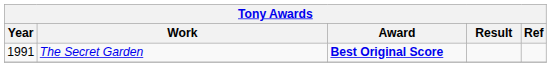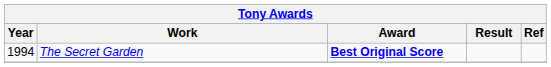 <table class="wikitable">
 <tr>
 <th colspan="6" align="center"><a href='#'>Tony Awards</a></th>
 </tr>
 <tr>
 <th>Year</th>
 <th style="width:375px;">Work</th>
 <th style="width:175px;">Award</th>
 <th width="65">Result</th>
 <th width="20">Ref</th>
 </tr>
 <tr>
-<td>1991</td>
+<td>1994</td>
 <td><em> <a href='#'>The Secret Garden</a></em></td>
 <td><strong><a href='#'>Best Original Score</a></strong></td>
 <td></td>
 <td align="center"></td>
 </tr>
 <tr>
 </tr>
 </table>
